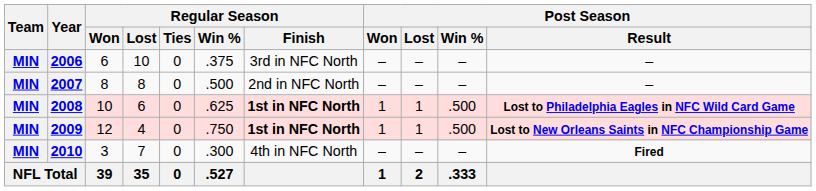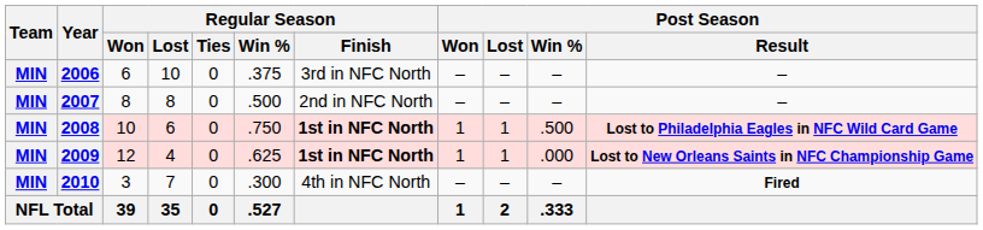 <table class="wikitable" style="font-size: 95%; text-align:center;">
 <tr>
 <th rowspan="2">Team</th>
 <th rowspan="2">Year</th>
 <th colspan="5">Regular Season</th>
 <th colspan="4">Post Season</th>
 </tr>
 <tr>
 <th>Won</th>
 <th>Lost</th>
 <th>Ties</th>
 <th>Win %</th>
 <th>Finish</th>
 <th>Won</th>
 <th>Lost</th>
 <th>Win %</th>
 <th>Result</th>
 </tr>
 <tr>
 <th><a href='#'>MIN</a></th>
 <th><a href='#'>2006</a></th>
 <td>6</td>
 <td>10</td>
 <td>0</td>
 <td>.375</td>
 <td>3rd in NFC North</td>
 <td>–</td>
 <td>–</td>
 <td>–</td>
 <td>–</td>
 </tr>
 <tr>
 <th><a href='#'>MIN</a></th>
 <th><a href='#'>2007</a></th>
 <td>8</td>
 <td>8</td>
 <td>0</td>
 <td>.500</td>
 <td>2nd in NFC North</td>
 <td>–</td>
 <td>–</td>
 <td>–</td>
 <td>–</td>
 </tr>
 <tr ! style="background:#fdd;">
 <th><a href='#'>MIN</a></th>
 <th><a href='#'>2008</a></th>
 <td>10</td>
 <td>6</td>
 <td>0</td>
-<td>.625</td>
+<td>.750</td>
 <td><strong>1st in NFC North</strong></td>
 <td>1</td>
 <td>1</td>
 <td>.500</td>
 <td><small><strong>Lost to <a href='#'>Philadelphia Eagles</a> in <a href='#'>NFC Wild Card Game</a></strong></small></td>
 </tr>
 <tr ! style="background:#fdd;">
 <th><a href='#'>MIN</a></th>
 <th><a href='#'>2009</a></th>
 <td>12</td>
 <td>4</td>
 <td>0</td>
-<td>.750</td>
+<td>.625</td>
 <td><strong>1st in NFC North</strong></td>
 <td>1</td>
 <td>1</td>
-<td>.500</td>
+<td>.000</td>
 <td><small><strong>Lost to <a href='#'>New Orleans Saints</a> in <a href='#'>NFC Championship Game</a></strong></small></td>
 </tr>
 <tr>
 <th><a href='#'>MIN</a></th>
 <th><a href='#'>2010</a></th>
 <td>3</td>
 <td>7</td>
 <td>0</td>
 <td>.300</td>
 <td>4th in NFC North</td>
 <td>–</td>
 <td>–</td>
 <td>–</td>
 <td><small><strong>Fired</strong></small></td>
 </tr>
 <tr>
 <th colspan="2">NFL Total</th>
 <th>39</th>
 <th>35</th>
 <th>0</th>
 <th>.527</th>
 <th></th>
 <th>1</th>
 <th>2</th>
 <th>.333</th>
 <th></th>
 </tr>
 </table>
